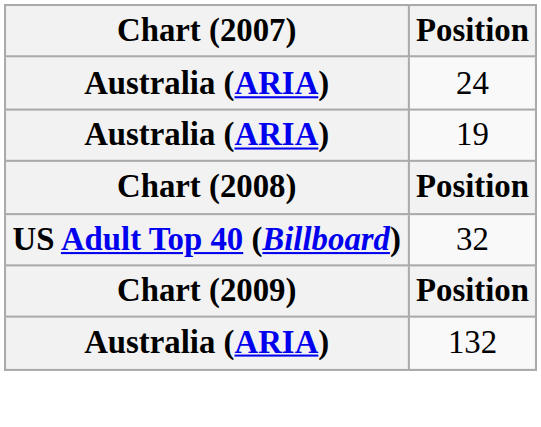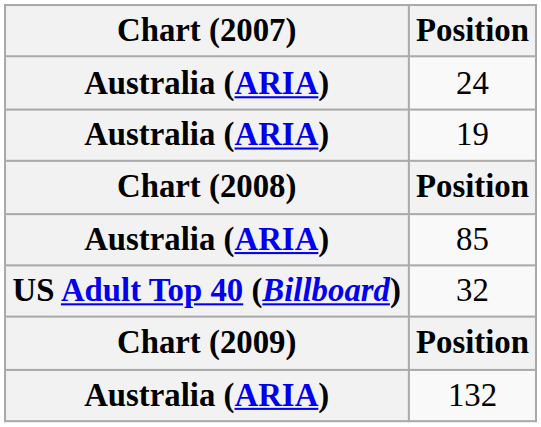 <table class="wikitable sortable plainrowheaders">
 <tr>
 <th>Chart (2007)</th>
 <th>Position</th>
 </tr>
 <tr>
 <th scope="row">Australia (<a href='#'>ARIA</a>)</th>
 <td style="text-align:center;">24</td>
 </tr>
 <tr>
 <th scope="row">Australia (<a href='#'>ARIA</a>)</th>
 <td style="text-align:center;">19</td>
 </tr>
 <tr>
 <th>Chart (2008)</th>
 <th>Position</th>
 </tr>
 <tr>
+<th scope="row">Australia (<a href='#'>ARIA</a>)</th>
+<td style="text-align:center;">85</td>
+</tr>
+<tr>
 <th scope="row">US <a href='#'>Adult Top 40</a> (<em><a href='#'>Billboard</a></em>)</th>
 <td style="text-align:center;">32</td>
 </tr>
 <tr>
 <th>Chart (2009)</th>
 <th>Position</th>
 </tr>
 <tr>
 <th scope="row">Australia (<a href='#'>ARIA</a>)</th>
 <td style="text-align:center;">132</td>
 </tr>
 </table>
